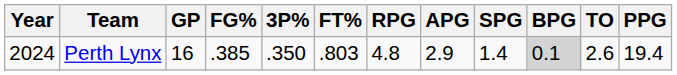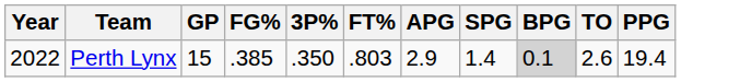 <table class="wikitable sortable">
 <tr>
 <th>Year</th>
 <th>Team</th>
 <th>GP</th>
 <th>FG%</th>
 <th>3P%</th>
 <th>FT%</th>
-<th>RPG</th>
 <th>APG</th>
 <th>SPG</th>
 <th>BPG</th>
 <th>TO</th>
 <th>PPG</th>
 </tr>
 <tr>
-<td>2024</td>
+<td>2022</td>
 <td><a href='#'>Perth Lynx</a></td>
-<td>16</td>
+<td>15</td>
 <td>.385</td>
 <td>.350</td>
 <td>.803</td>
-<td>4.8</td>
 <td>2.9</td>
 <td>1.4</td>
 <td style="background: lightgrey;">0.1</td>
 <td>2.6</td>
 <td>19.4</td>
 </tr>
 </table>
